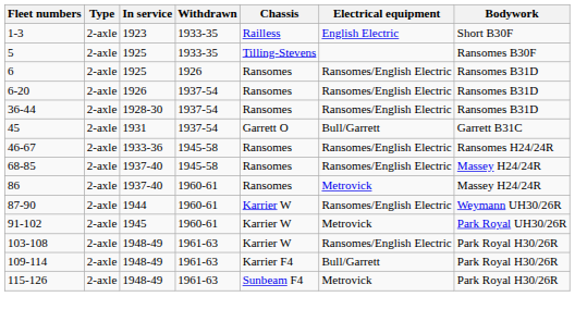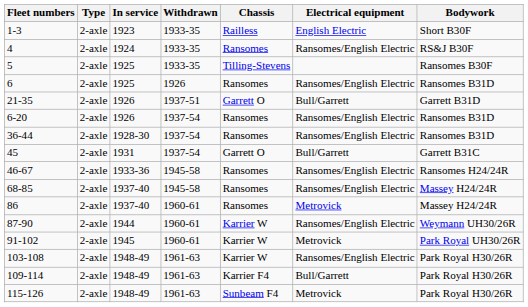 <table class="wikitable">
 <tr>
 <th>Fleet numbers</th>
 <th>Type</th>
 <th>In service</th>
 <th>Withdrawn</th>
 <th>Chassis</th>
 <th>Electrical equipment</th>
 <th>Bodywork</th>
 </tr>
 <tr>
 <td>1-3</td>
 <td>2-axle</td>
 <td>1923</td>
 <td>1933-35</td>
 <td><a href='#'>Railless</a></td>
 <td><a href='#'>English Electric</a></td>
 <td>Short B30F</td>
 </tr>
 <tr>
+<td>4</td>
+<td>2-axle</td>
+<td>1924</td>
+<td>1933-35</td>
+<td><a href='#'>Ransomes</a></td>
+<td>Ransomes/English Electric</td>
+<td>RS&J B30F</td>
+</tr>
+<tr>
 <td>5</td>
 <td>2-axle</td>
 <td>1925</td>
 <td>1933-35</td>
 <td><a href='#'>Tilling-Stevens</a></td>
 <td></td>
 <td>Ransomes B30F</td>
 </tr>
 <tr>
 <td>6</td>
 <td>2-axle</td>
 <td>1925</td>
 <td>1926</td>
 <td>Ransomes</td>
 <td>Ransomes/English Electric</td>
 <td>Ransomes B31D</td>
+</tr>
+<tr>
+<td>21-35</td>
+<td>2-axle</td>
+<td>1926</td>
+<td>1937-51</td>
+<td><a href='#'>Garrett</a> O</td>
+<td>Bull/Garrett</td>
+<td>Garrett B31D</td>
 </tr>
 <tr>
 <td>6-20</td>
 <td>2-axle</td>
 <td>1926</td>
 <td>1937-54</td>
 <td>Ransomes</td>
 <td>Ransomes/English Electric</td>
 <td>Ransomes B31D</td>
 </tr>
 <tr>
 <td>36-44</td>
 <td>2-axle</td>
 <td>1928-30</td>
 <td>1937-54</td>
 <td>Ransomes</td>
 <td>Ransomes/English Electric</td>
 <td>Ransomes B31D</td>
 </tr>
 <tr>
 <td>45</td>
 <td>2-axle</td>
 <td>1931</td>
 <td>1937-54</td>
 <td>Garrett O</td>
 <td>Bull/Garrett</td>
 <td>Garrett B31C</td>
 </tr>
 <tr>
 <td>46-67</td>
 <td>2-axle</td>
 <td>1933-36</td>
 <td>1945-58</td>
 <td>Ransomes</td>
 <td>Ransomes/English Electric</td>
 <td>Ransomes H24/24R</td>
 </tr>
 <tr>
 <td>68-85</td>
 <td>2-axle</td>
 <td>1937-40</td>
 <td>1945-58</td>
 <td>Ransomes</td>
 <td>Ransomes/English Electric</td>
 <td><a href='#'>Massey</a> H24/24R</td>
 </tr>
 <tr>
 <td>86</td>
 <td>2-axle</td>
 <td>1937-40</td>
 <td>1960-61</td>
 <td>Ransomes</td>
 <td><a href='#'>Metrovick</a></td>
 <td>Massey H24/24R</td>
 </tr>
 <tr>
 <td>87-90</td>
 <td>2-axle</td>
 <td>1944</td>
 <td>1960-61</td>
 <td><a href='#'>Karrier</a> W</td>
 <td>Ransomes/English Electric</td>
 <td><a href='#'>Weymann</a> UH30/26R</td>
 </tr>
 <tr>
 <td>91-102</td>
 <td>2-axle</td>
 <td>1945</td>
 <td>1960-61</td>
 <td>Karrier W</td>
 <td>Metrovick</td>
 <td><a href='#'>Park Royal</a> UH30/26R</td>
 </tr>
 <tr>
 <td>103-108</td>
 <td>2-axle</td>
 <td>1948-49</td>
 <td>1961-63</td>
 <td>Karrier W</td>
 <td>Ransomes/English Electric</td>
 <td>Park Royal H30/26R</td>
 </tr>
 <tr>
 <td>109-114</td>
 <td>2-axle</td>
 <td>1948-49</td>
 <td>1961-63</td>
 <td>Karrier F4</td>
 <td>Bull/Garrett</td>
 <td>Park Royal H30/26R</td>
 </tr>
 <tr>
 <td>115-126</td>
 <td>2-axle</td>
 <td>1948-49</td>
 <td>1961-63</td>
 <td><a href='#'>Sunbeam</a> F4</td>
 <td>Metrovick</td>
 <td>Park Royal H30/26R</td>
 </tr>
 </table>
